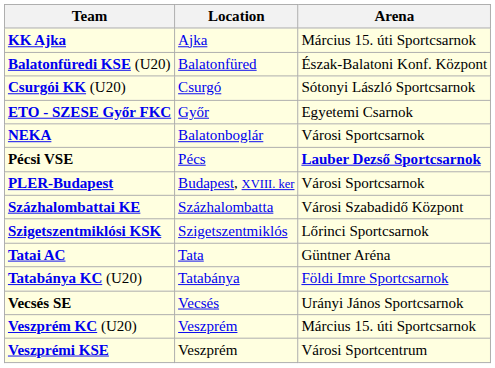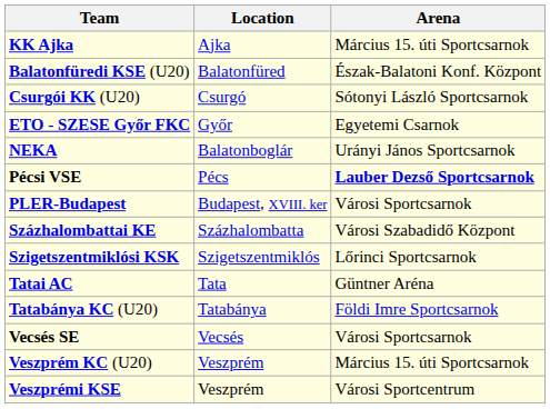 <table class="wikitable sortable" style="text-align: left;">
 <tr>
 <th>Team</th>
 <th>Location</th>
 <th>Arena</th>
 </tr>
 <tr bgcolor=ffffe0>
 <td><strong><a href='#'>KK Ajka</a></strong></td>
 <td><a href='#'>Ajka</a></td>
 <td>Március 15. úti Sportcsarnok</td>
 </tr>
 <tr bgcolor=ffffe0>
 <td><strong><a href='#'>Balatonfüredi KSE</a></strong> (U20)</td>
 <td><a href='#'>Balatonfüred</a></td>
 <td>Észak-Balatoni Konf. Központ</td>
 </tr>
 <tr bgcolor=ffffe0>
 <td><strong><a href='#'>Csurgói KK</a></strong> (U20)</td>
 <td><a href='#'>Csurgó</a></td>
 <td>Sótonyi László Sportcsarnok</td>
 </tr>
 <tr bgcolor=ffffe0>
 <td><strong><a href='#'>ETO - SZESE Győr FKC</a></strong></td>
 <td><a href='#'>Győr</a></td>
 <td>Egyetemi Csarnok</td>
 </tr>
 <tr bgcolor=ffffe0>
 <td><strong><a href='#'>NEKA</a></strong></td>
 <td><a href='#'>Balatonboglár</a></td>
-<td>Városi Sportcsarnok</td>
+<td>Urányi János Sportcsarnok</td>
 </tr>
 <tr bgcolor=ffffe0>
 <td><strong>Pécsi VSE</strong></td>
 <td><a href='#'>Pécs</a></td>
 <td><strong><a href='#'>Lauber Dezső Sportcsarnok</a></strong></td>
 </tr>
 <tr bgcolor=ffffe0>
 <td><strong><a href='#'>PLER-Budapest</a></strong></td>
 <td><a href='#'>Budapest</a>, <small><a href='#'>XVIII. ker</a></small></td>
 <td>Városi Sportcsarnok</td>
 </tr>
 <tr bgcolor=ffffe0>
 <td><strong><a href='#'>Százhalombattai KE</a></strong></td>
 <td><a href='#'>Százhalombatta</a></td>
 <td>Városi Szabadidő Központ</td>
 </tr>
 <tr bgcolor=ffffe0>
 <td><strong><a href='#'>Szigetszentmiklósi KSK</a></strong></td>
 <td><a href='#'>Szigetszentmiklós</a></td>
 <td>Lőrinci Sportcsarnok</td>
 </tr>
 <tr bgcolor=ffffe0>
 <td><strong><a href='#'>Tatai AC</a></strong></td>
 <td><a href='#'>Tata</a></td>
 <td>Güntner Aréna</td>
 </tr>
 <tr bgcolor=ffffe0>
 <td><strong><a href='#'>Tatabánya KC</a></strong> (U20)</td>
 <td><a href='#'>Tatabánya</a></td>
 <td><a href='#'>Földi Imre Sportcsarnok</a></td>
 </tr>
 <tr bgcolor=ffffe0>
 <td><strong>Vecsés SE</strong></td>
 <td><a href='#'>Vecsés</a></td>
-<td>Urányi János Sportcsarnok</td>
+<td>Városi Sportcsarnok</td>
 </tr>
 <tr bgcolor=ffffe0>
 <td><strong><a href='#'>Veszprém KC</a></strong> (U20)</td>
 <td><a href='#'>Veszprém</a></td>
 <td>Március 15. úti Sportcsarnok</td>
 </tr>
 <tr bgcolor=ffffe0>
 <td><strong><a href='#'>Veszprémi KSE</a></strong></td>
 <td>Veszprém</td>
 <td>Városi Sportcentrum</td>
 </tr>
 </table>
